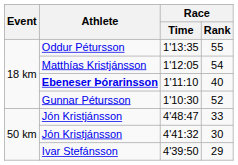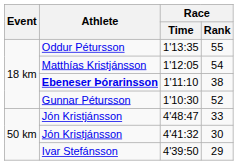 <table class="wikitable" border="1" style="font-size:90%">
 <tr>
 <th rowspan=2>Event</th>
 <th rowspan=2>Athlete</th>
 <th colspan=2>Race</th>
 </tr>
 <tr>
 <th>Time</th>
 <th>Rank</th>
 </tr>
 <tr>
 <td rowspan=4>18 km</td>
 <td><a href='#'>Oddur Pétursson</a></td>
 <td align=center>1'13:35</td>
 <td align=center>55</td>
 </tr>
 <tr>
 <td><a href='#'>Matthías Kristjánsson</a></td>
 <td align=center>1'12:05</td>
 <td align=center>54</td>
 </tr>
 <tr>
 <td><strong><a href='#'>Ebeneser Þórarinsson</a></strong></td>
 <td align=center>1'11:10</td>
-<td align=center>40</td>
+<td align=center>38</td>
 </tr>
 <tr>
 <td><a href='#'>Gunnar Pétursson</a></td>
 <td align=center>1'10:30</td>
 <td align=center>52</td>
 </tr>
 <tr>
 <td rowspan=3>50 km</td>
 <td><a href='#'>Jón Kristjánsson</a></td>
 <td align=center>4'48:47</td>
 <td align=center>33</td>
 </tr>
 <tr>
 <td><a href='#'>Jón Kristjánsson</a></td>
 <td align=center>4'41:32</td>
 <td align=center>30</td>
 </tr>
 <tr>
 <td><a href='#'>Ivar Stefánsson</a></td>
 <td align=center>4'39:50</td>
 <td align=center>29</td>
 </tr>
 </table>
